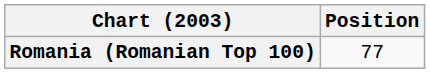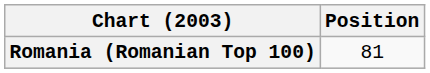 <table class="wikitable plainrowheaders" style="text-align:center">
 <tr>
 <th>Chart (2003)</th>
 <th>Position</th>
 </tr>
 <tr>
 <th scope="row">Romania (Romanian Top 100)</th>
-<td>77</td>
+<td>81</td>
 </tr>
 </table>
